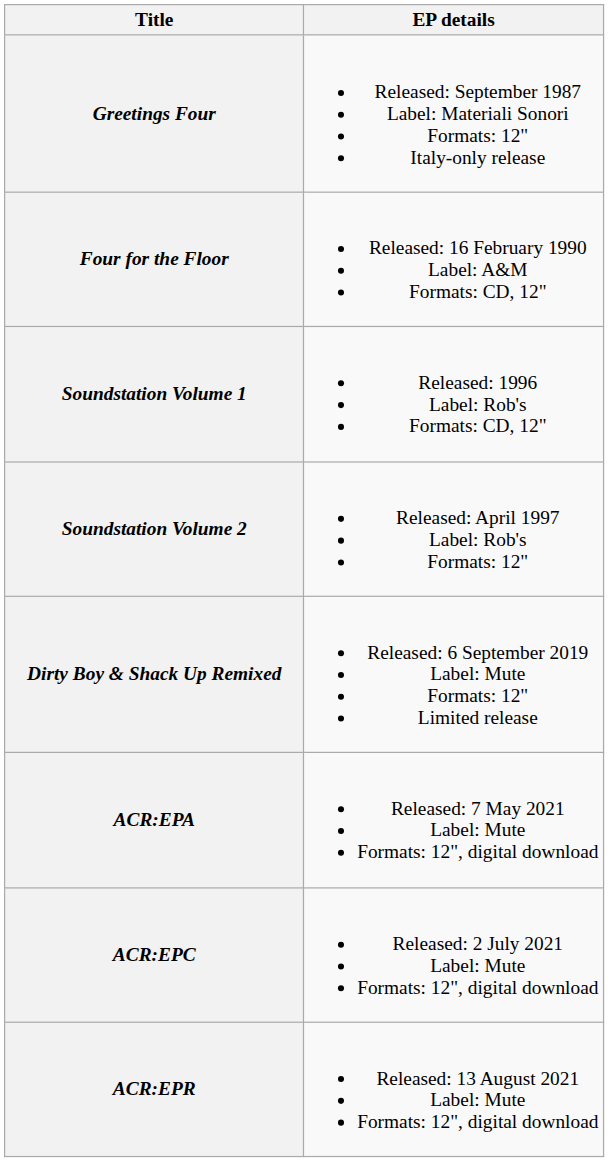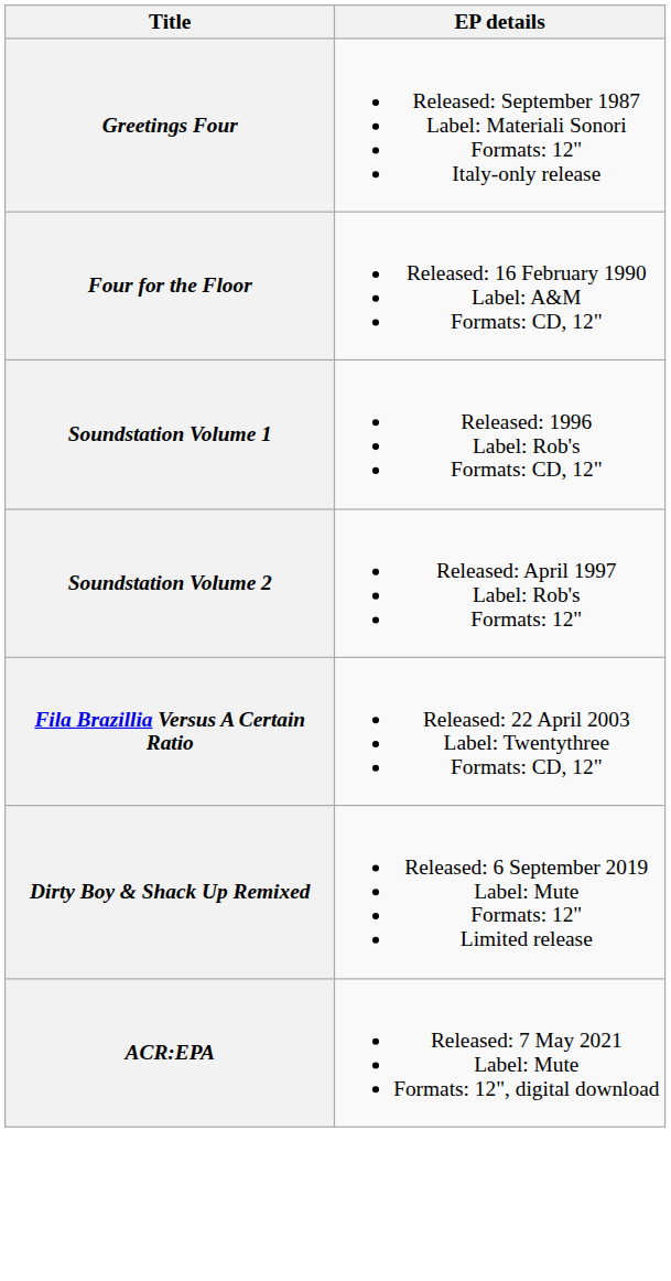 <table class="wikitable plainrowheaders" style="text-align:center;">
 <tr>
 <th scope="col" style="width:15em;">Title</th>
 <th scope="col" style="width:15em;">EP details</th>
 </tr>
 <tr>
 <th scope="row"><em>Greetings Four</em></th>
 <td><br><ul><li>Released: September 1987</li><li>Label: Materiali Sonori</li><li>Formats: 12"</li><li>Italy-only release</li></ul></td>
 </tr>
 <tr>
 <th scope="row"><em>Four for the Floor</em></th>
 <td><br><ul><li>Released: 16 February 1990</li><li>Label: A&M</li><li>Formats: CD, 12"</li></ul></td>
 </tr>
 <tr>
 <th scope="row"><em>Soundstation Volume 1</em></th>
 <td><br><ul><li>Released: 1996</li><li>Label: Rob's</li><li>Formats: CD, 12"</li></ul></td>
 </tr>
 <tr>
 <th scope="row"><em>Soundstation Volume 2</em></th>
 <td><br><ul><li>Released: April 1997</li><li>Label: Rob's</li><li>Formats: 12"</li></ul></td>
 </tr>
 <tr>
+<th scope="row"><em><a href='#'>Fila Brazillia</a> Versus A Certain Ratio</em></th>
+<td><br><ul><li>Released: 22 April 2003</li><li>Label: Twentythree</li><li>Formats: CD, 12"</li></ul></td>
+</tr>
+<tr>
 <th scope="row"><em>Dirty Boy & Shack Up Remixed</em></th>
 <td><br><ul><li>Released: 6 September 2019</li><li>Label: Mute</li><li>Formats: 12"</li><li>Limited release</li></ul></td>
 </tr>
 <tr>
 <th scope="row"><em>ACR:EPA</em></th>
 <td><br><ul><li>Released: 7 May 2021</li><li>Label: Mute</li><li>Formats: 12", digital download</li></ul></td>
 </tr>
-<tr>
-<th scope="row"><em>ACR:EPC</em></th>
-<td><br><ul><li>Released: 2 July 2021</li><li>Label: Mute</li><li>Formats: 12", digital download</li></ul></td>
-</tr>
-<tr>
-<th scope="row"><em>ACR:EPR</em></th>
-<td><br><ul><li>Released: 13 August 2021</li><li>Label: Mute</li><li>Formats: 12", digital download</li></ul></td>
-</tr>
 </table>
